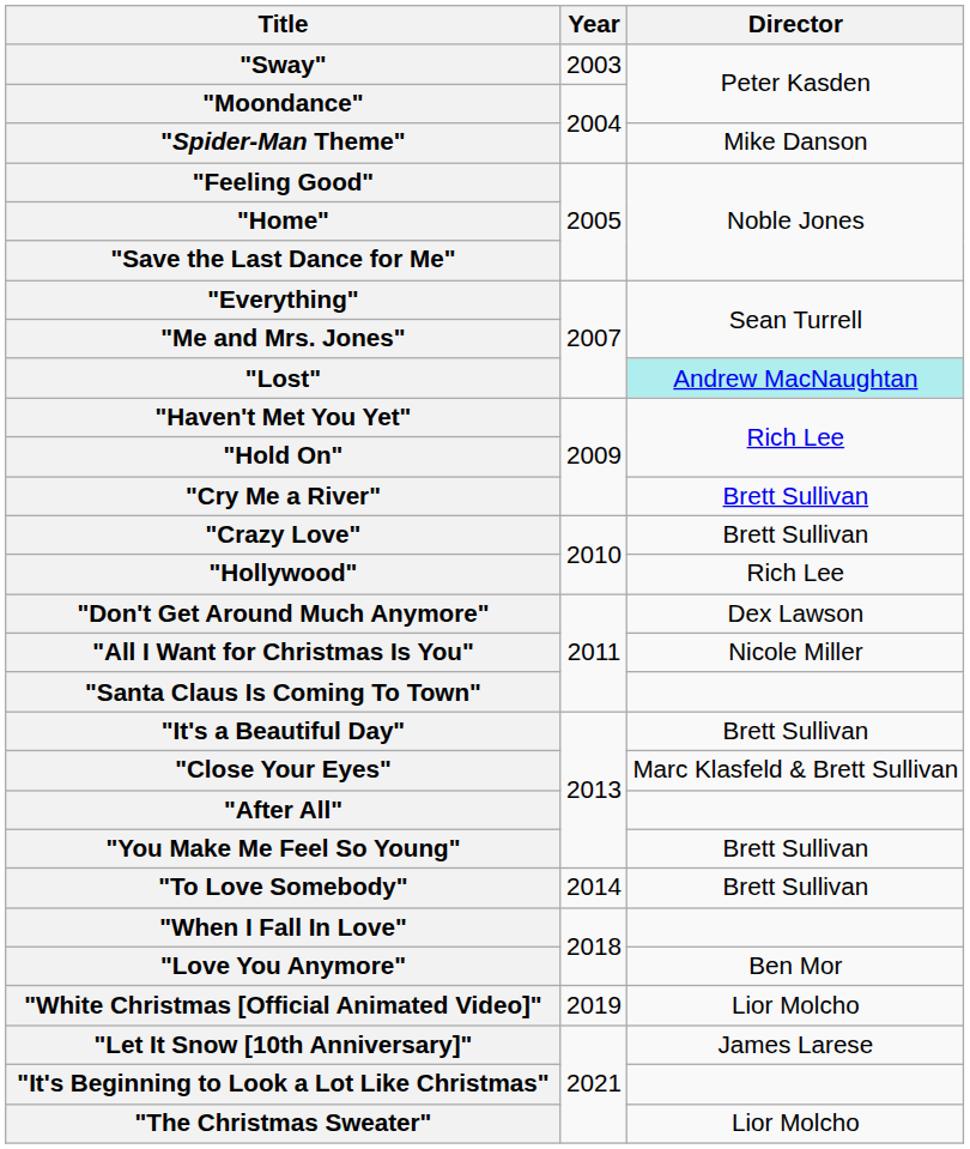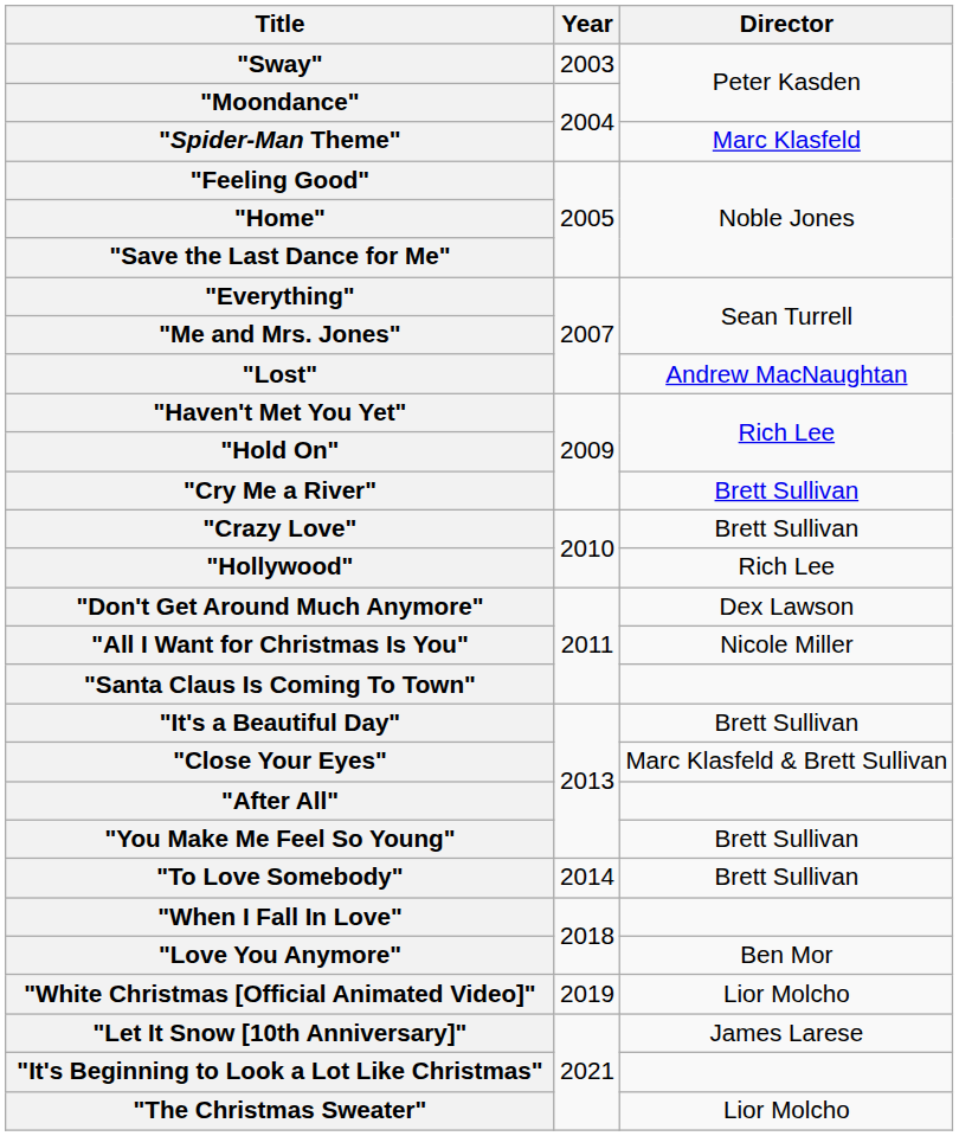 <table class="wikitable plainrowheaders" style="text-align:center;">
 <tr>
 <th scope="col" style="width:22em;">Title</th>
 <th scope="col" style="width:1em;">Year</th>
 <th scope="col">Director</th>
 </tr>
 <tr>
 <th scope="row">"Sway"</th>
 <td>2003</td>
 <td rowspan="2">Peter Kasden</td>
 </tr>
 <tr>
 <th scope="row">"Moondance"</th>
 <td rowspan="2">2004</td>
 </tr>
 <tr>
 <th scope="row">"<em>Spider-Man</em> Theme"</th>
-<td>Mike Danson</td>
+<td><a href='#'>Marc Klasfeld</a></td>
 </tr>
 <tr>
 <th scope="row">"Feeling Good"</th>
 <td rowspan="3">2005</td>
 <td rowspan="3">Noble Jones</td>
 </tr>
 <tr>
 <th scope="row">"Home"</th>
 </tr>
 <tr>
 <th scope="row">"Save the Last Dance for Me"</th>
 </tr>
 <tr>
 <th scope="row">"Everything"</th>
 <td rowspan="3">2007</td>
 <td rowspan="2">Sean Turrell</td>
 </tr>
 <tr>
 <th scope="row">"Me and Mrs. Jones"</th>
 </tr>
 <tr>
 <th scope="row">"Lost"</th>
-<td style="background: paleturquoise;"><a href='#'>Andrew MacNaughtan</a></td>
+<td><a href='#'>Andrew MacNaughtan</a></td>
 </tr>
 <tr>
 <th scope="row">"Haven't Met You Yet"</th>
 <td rowspan="3">2009</td>
 <td rowspan="2"><a href='#'>Rich Lee</a></td>
 </tr>
 <tr>
 <th scope="row">"Hold On"</th>
 </tr>
 <tr>
 <th scope="row">"Cry Me a River"</th>
 <td><a href='#'>Brett Sullivan</a></td>
 </tr>
 <tr>
 <th scope="row">"Crazy Love"</th>
 <td rowspan="2">2010</td>
 <td>Brett Sullivan</td>
 </tr>
 <tr>
 <th scope="row">"Hollywood"</th>
 <td>Rich Lee</td>
 </tr>
 <tr>
 <th scope="row">"Don't Get Around Much Anymore"</th>
 <td rowspan="3">2011</td>
 <td>Dex Lawson</td>
 </tr>
 <tr>
 <th scope="row">"All I Want for Christmas Is You"</th>
 <td>Nicole Miller</td>
 </tr>
 <tr>
 <th scope="row">"Santa Claus Is Coming To Town"</th>
 <td></td>
 </tr>
 <tr>
 <th scope="row">"It's a Beautiful Day"</th>
 <td rowspan="4">2013</td>
 <td>Brett Sullivan</td>
 </tr>
 <tr>
 <th scope="row">"Close Your Eyes"</th>
 <td>Marc Klasfeld & Brett Sullivan</td>
 </tr>
 <tr>
 <th scope="row">"After All"</th>
 <td></td>
 </tr>
 <tr>
 <th scope="row">"You Make Me Feel So Young"</th>
 <td>Brett Sullivan</td>
 </tr>
 <tr>
 <th scope="row">"To Love Somebody"</th>
 <td>2014</td>
 <td>Brett Sullivan</td>
 </tr>
 <tr>
 <th scope="row">"When I Fall In Love"</th>
 <td rowspan="2">2018</td>
 <td></td>
 </tr>
 <tr>
 <th scope="row">"Love You Anymore"</th>
 <td>Ben Mor</td>
 </tr>
 <tr>
 <th scope="row">"White Christmas [Official Animated Video]"</th>
 <td>2019</td>
 <td>Lior Molcho</td>
 </tr>
 <tr>
 <th scope="row">"Let It Snow [10th Anniversary]"</th>
 <td rowspan="3">2021</td>
 <td>James Larese</td>
 </tr>
 <tr>
 <th scope="row">"It's Beginning to Look a Lot Like Christmas"</th>
 <td></td>
 </tr>
 <tr>
 <th scope="row">"The Christmas Sweater"</th>
 <td>Lior Molcho</td>
 </tr>
 </table>
